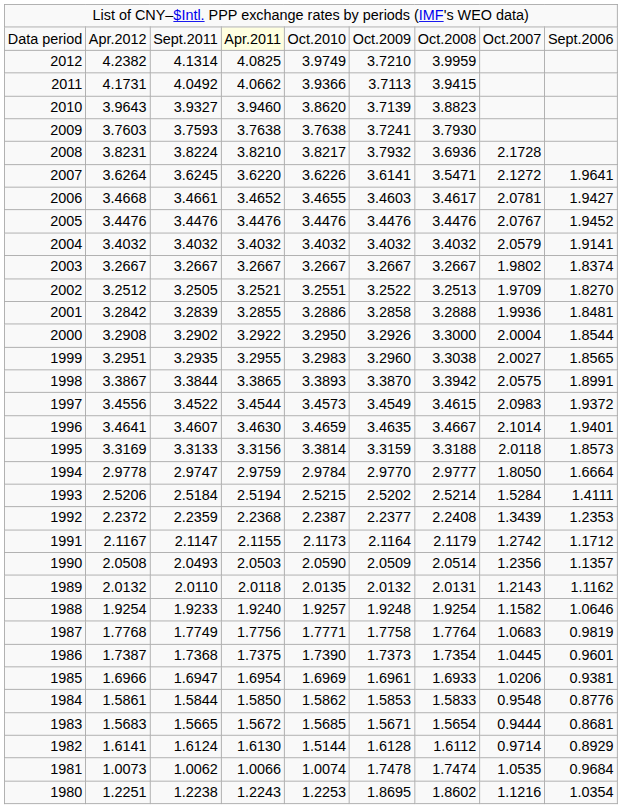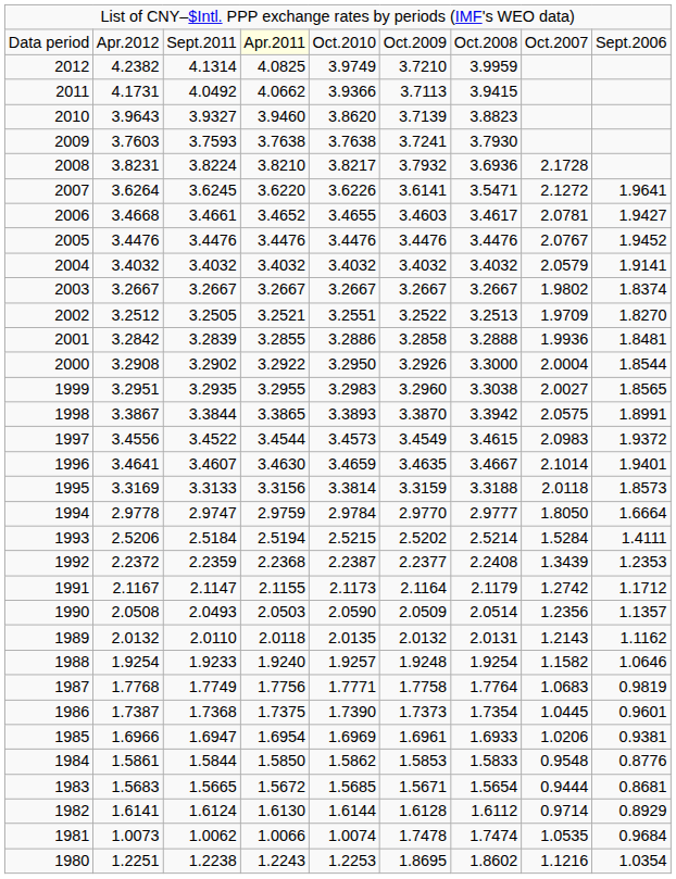 <table class=wikitable>
 <tr align=center>
 <td colspan=9>List of CNY–<a href='#'>$Intl.</a> PPP exchange rates by periods (<a href='#'>IMF</a>'s WEO data)</td>
 </tr>
 <tr align=center>
 <td>Data period</td>
 <td>Apr.2012</td>
 <td>Sept.2011</td>
 <td style="background: lightyellow;">Apr.2011</td>
 <td>Oct.2010</td>
 <td>Oct.2009</td>
 <td>Oct.2008</td>
 <td>Oct.2007</td>
 <td>Sept.2006</td>
 </tr>
 <tr align=right>
 <td>2012</td>
 <td>4.2382</td>
 <td>4.1314</td>
 <td>4.0825</td>
 <td>3.9749</td>
 <td>3.7210</td>
 <td>3.9959</td>
 <td></td>
 <td></td>
 </tr>
 <tr align=right>
 <td>2011</td>
 <td>4.1731</td>
 <td>4.0492</td>
 <td>4.0662</td>
 <td>3.9366</td>
 <td>3.7113</td>
 <td>3.9415</td>
 <td></td>
 <td></td>
 </tr>
 <tr align=right>
 <td>2010</td>
 <td>3.9643</td>
 <td>3.9327</td>
 <td>3.9460</td>
 <td>3.8620</td>
 <td>3.7139</td>
 <td>3.8823</td>
 <td></td>
 <td></td>
 </tr>
 <tr align=right>
 <td>2009</td>
 <td>3.7603</td>
 <td>3.7593</td>
 <td>3.7638</td>
 <td>3.7638</td>
 <td>3.7241</td>
 <td>3.7930</td>
 <td></td>
 <td></td>
 </tr>
 <tr align=right>
 <td>2008</td>
 <td>3.8231</td>
 <td>3.8224</td>
 <td>3.8210</td>
 <td>3.8217</td>
 <td>3.7932</td>
 <td>3.6936</td>
 <td>2.1728</td>
 <td></td>
 </tr>
 <tr align=right>
 <td>2007</td>
 <td>3.6264</td>
 <td>3.6245</td>
 <td>3.6220</td>
 <td>3.6226</td>
 <td>3.6141</td>
 <td>3.5471</td>
 <td>2.1272</td>
 <td>1.9641</td>
 </tr>
 <tr align=right>
 <td>2006</td>
 <td>3.4668</td>
 <td>3.4661</td>
 <td>3.4652</td>
 <td>3.4655</td>
 <td>3.4603</td>
 <td>3.4617</td>
 <td>2.0781</td>
 <td>1.9427</td>
 </tr>
 <tr align=right>
 <td>2005</td>
 <td>3.4476</td>
 <td>3.4476</td>
 <td>3.4476</td>
 <td>3.4476</td>
 <td>3.4476</td>
 <td>3.4476</td>
 <td>2.0767</td>
 <td>1.9452</td>
 </tr>
 <tr align=right>
 <td>2004</td>
 <td>3.4032</td>
 <td>3.4032</td>
 <td>3.4032</td>
 <td>3.4032</td>
 <td>3.4032</td>
 <td>3.4032</td>
 <td>2.0579</td>
 <td>1.9141</td>
 </tr>
 <tr align=right>
 <td>2003</td>
 <td>3.2667</td>
 <td>3.2667</td>
 <td>3.2667</td>
 <td>3.2667</td>
 <td>3.2667</td>
 <td>3.2667</td>
 <td>1.9802</td>
 <td>1.8374</td>
 </tr>
 <tr align=right>
 <td>2002</td>
 <td>3.2512</td>
 <td>3.2505</td>
 <td>3.2521</td>
 <td>3.2551</td>
 <td>3.2522</td>
 <td>3.2513</td>
 <td>1.9709</td>
 <td>1.8270</td>
 </tr>
 <tr align=right>
 <td>2001</td>
 <td>3.2842</td>
 <td>3.2839</td>
 <td>3.2855</td>
 <td>3.2886</td>
 <td>3.2858</td>
 <td>3.2888</td>
 <td>1.9936</td>
 <td>1.8481</td>
 </tr>
 <tr align=right>
 <td>2000</td>
 <td>3.2908</td>
 <td>3.2902</td>
 <td>3.2922</td>
 <td>3.2950</td>
 <td>3.2926</td>
 <td>3.3000</td>
 <td>2.0004</td>
 <td>1.8544</td>
 </tr>
 <tr align=right>
 <td>1999</td>
 <td>3.2951</td>
 <td>3.2935</td>
 <td>3.2955</td>
 <td>3.2983</td>
 <td>3.2960</td>
 <td>3.3038</td>
 <td>2.0027</td>
 <td>1.8565</td>
 </tr>
 <tr align=right>
 <td>1998</td>
 <td>3.3867</td>
 <td>3.3844</td>
 <td>3.3865</td>
 <td>3.3893</td>
 <td>3.3870</td>
 <td>3.3942</td>
 <td>2.0575</td>
 <td>1.8991</td>
 </tr>
 <tr align=right>
 <td>1997</td>
 <td>3.4556</td>
 <td>3.4522</td>
 <td>3.4544</td>
 <td>3.4573</td>
 <td>3.4549</td>
 <td>3.4615</td>
 <td>2.0983</td>
 <td>1.9372</td>
 </tr>
 <tr align=right>
 <td>1996</td>
 <td>3.4641</td>
 <td>3.4607</td>
 <td>3.4630</td>
 <td>3.4659</td>
 <td>3.4635</td>
 <td>3.4667</td>
 <td>2.1014</td>
 <td>1.9401</td>
 </tr>
 <tr align=right>
 <td>1995</td>
 <td>3.3169</td>
 <td>3.3133</td>
 <td>3.3156</td>
 <td>3.3814</td>
 <td>3.3159</td>
 <td>3.3188</td>
 <td>2.0118</td>
 <td>1.8573</td>
 </tr>
 <tr align=right>
 <td>1994</td>
 <td>2.9778</td>
 <td>2.9747</td>
 <td>2.9759</td>
 <td>2.9784</td>
 <td>2.9770</td>
 <td>2.9777</td>
 <td>1.8050</td>
 <td>1.6664</td>
 </tr>
 <tr align=right>
 <td>1993</td>
 <td>2.5206</td>
 <td>2.5184</td>
 <td>2.5194</td>
 <td>2.5215</td>
 <td>2.5202</td>
 <td>2.5214</td>
 <td>1.5284</td>
 <td>1.4111</td>
 </tr>
 <tr align=right>
 <td>1992</td>
 <td>2.2372</td>
 <td>2.2359</td>
 <td>2.2368</td>
 <td>2.2387</td>
 <td>2.2377</td>
 <td>2.2408</td>
 <td>1.3439</td>
 <td>1.2353</td>
 </tr>
 <tr align=right>
 <td>1991</td>
 <td>2.1167</td>
 <td>2.1147</td>
 <td>2.1155</td>
 <td>2.1173</td>
 <td>2.1164</td>
 <td>2.1179</td>
 <td>1.2742</td>
 <td>1.1712</td>
 </tr>
 <tr align=right>
 <td>1990</td>
 <td>2.0508</td>
 <td>2.0493</td>
 <td>2.0503</td>
 <td>2.0590</td>
 <td>2.0509</td>
 <td>2.0514</td>
 <td>1.2356</td>
 <td>1.1357</td>
 </tr>
 <tr align=right>
 <td>1989</td>
 <td>2.0132</td>
 <td>2.0110</td>
 <td>2.0118</td>
 <td>2.0135</td>
 <td>2.0132</td>
 <td>2.0131</td>
 <td>1.2143</td>
 <td>1.1162</td>
 </tr>
 <tr align=right>
 <td>1988</td>
 <td>1.9254</td>
 <td>1.9233</td>
 <td>1.9240</td>
 <td>1.9257</td>
 <td>1.9248</td>
 <td>1.9254</td>
 <td>1.1582</td>
 <td>1.0646</td>
 </tr>
 <tr align=right>
 <td>1987</td>
 <td>1.7768</td>
 <td>1.7749</td>
 <td>1.7756</td>
 <td>1.7771</td>
 <td>1.7758</td>
 <td>1.7764</td>
 <td>1.0683</td>
 <td>0.9819</td>
 </tr>
 <tr align=right>
 <td>1986</td>
 <td>1.7387</td>
 <td>1.7368</td>
 <td>1.7375</td>
 <td>1.7390</td>
 <td>1.7373</td>
 <td>1.7354</td>
 <td>1.0445</td>
 <td>0.9601</td>
 </tr>
 <tr align=right>
 <td>1985</td>
 <td>1.6966</td>
 <td>1.6947</td>
 <td>1.6954</td>
 <td>1.6969</td>
 <td>1.6961</td>
 <td>1.6933</td>
 <td>1.0206</td>
 <td>0.9381</td>
 </tr>
 <tr align=right>
 <td>1984</td>
 <td>1.5861</td>
 <td>1.5844</td>
 <td>1.5850</td>
 <td>1.5862</td>
 <td>1.5853</td>
 <td>1.5833</td>
 <td>0.9548</td>
 <td>0.8776</td>
 </tr>
 <tr align=right>
 <td>1983</td>
 <td>1.5683</td>
 <td>1.5665</td>
 <td>1.5672</td>
 <td>1.5685</td>
 <td>1.5671</td>
 <td>1.5654</td>
 <td>0.9444</td>
 <td>0.8681</td>
 </tr>
 <tr align=right>
 <td>1982</td>
 <td>1.6141</td>
 <td>1.6124</td>
 <td>1.6130</td>
-<td>1.5144</td>
+<td>1.6144</td>
 <td>1.6128</td>
 <td>1.6112</td>
 <td>0.9714</td>
 <td>0.8929</td>
 </tr>
 <tr align=right>
 <td>1981</td>
 <td>1.0073</td>
 <td>1.0062</td>
 <td>1.0066</td>
 <td>1.0074</td>
 <td>1.7478</td>
 <td>1.7474</td>
 <td>1.0535</td>
 <td>0.9684</td>
 </tr>
 <tr align=right>
 <td>1980</td>
 <td>1.2251</td>
 <td>1.2238</td>
 <td>1.2243</td>
 <td>1.2253</td>
 <td>1.8695</td>
 <td>1.8602</td>
 <td>1.1216</td>
 <td>1.0354</td>
 </tr>
 </table>
